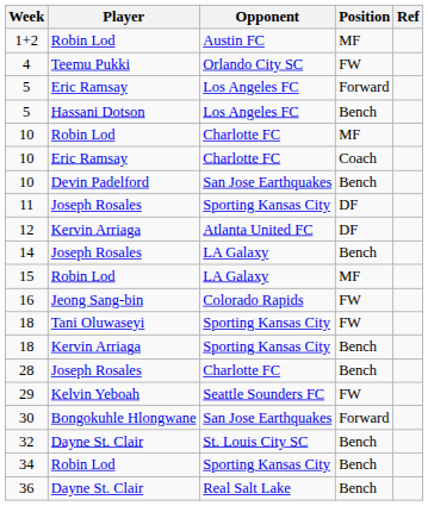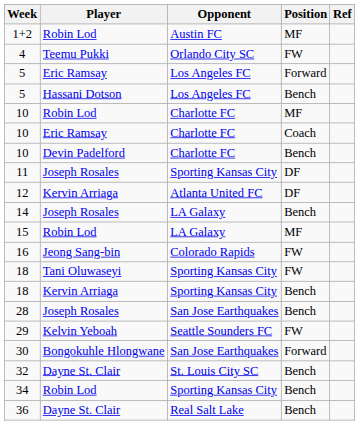 <table class=wikitable>
 <tr>
 <th>Week</th>
 <th>Player</th>
 <th>Opponent</th>
 <th>Position</th>
 <th>Ref</th>
 </tr>
 <tr>
 <td align=center>1+2</td>
 <td> <a href='#'>Robin Lod</a></td>
 <td><a href='#'>Austin FC</a></td>
 <td>MF</td>
 <td></td>
 </tr>
 <tr>
 <td align=center>4</td>
 <td> <a href='#'>Teemu Pukki</a></td>
 <td><a href='#'>Orlando City SC</a></td>
 <td>FW</td>
 <td></td>
 </tr>
 <tr>
 <td align=center>5</td>
 <td> <a href='#'>Eric Ramsay</a></td>
 <td><a href='#'>Los Angeles FC</a></td>
 <td>Forward</td>
 <td></td>
 </tr>
 <tr>
 <td align=center>5</td>
 <td> <a href='#'>Hassani Dotson</a></td>
 <td><a href='#'>Los Angeles FC</a></td>
 <td>Bench</td>
 <td></td>
 </tr>
 <tr>
 <td align=center>10</td>
 <td> <a href='#'>Robin Lod</a></td>
 <td><a href='#'>Charlotte FC</a></td>
 <td>MF</td>
 <td></td>
 </tr>
 <tr>
 <td align=center>10</td>
 <td> <a href='#'>Eric Ramsay</a></td>
 <td><a href='#'>Charlotte FC</a></td>
 <td>Coach</td>
 <td></td>
 </tr>
 <tr>
 <td align=center>10</td>
 <td> <a href='#'>Devin Padelford</a></td>
-<td><a href='#'>San Jose Earthquakes</a></td>
+<td><a href='#'>Charlotte FC</a></td>
 <td>Bench</td>
 <td></td>
 </tr>
 <tr>
 <td align=center>11</td>
 <td> <a href='#'>Joseph Rosales</a></td>
 <td><a href='#'>Sporting Kansas City</a></td>
 <td>DF</td>
 <td></td>
 </tr>
 <tr>
 <td align=center>12</td>
 <td> <a href='#'>Kervin Arriaga</a></td>
 <td><a href='#'>Atlanta United FC</a></td>
 <td>DF</td>
 <td></td>
 </tr>
 <tr>
 <td align=center>14</td>
 <td> <a href='#'>Joseph Rosales</a></td>
 <td><a href='#'>LA Galaxy</a></td>
 <td>Bench</td>
 <td></td>
 </tr>
 <tr>
 <td align=center>15</td>
 <td> <a href='#'>Robin Lod</a></td>
 <td><a href='#'>LA Galaxy</a></td>
 <td>MF</td>
 <td></td>
 </tr>
 <tr>
 <td align=center>16</td>
 <td> <a href='#'>Jeong Sang-bin</a></td>
 <td><a href='#'>Colorado Rapids</a></td>
 <td>FW</td>
 <td></td>
 </tr>
 <tr>
 <td align=center>18</td>
 <td> <a href='#'>Tani Oluwaseyi</a></td>
 <td><a href='#'>Sporting Kansas City</a></td>
 <td>FW</td>
 <td></td>
 </tr>
 <tr>
 <td align=center>18</td>
 <td> <a href='#'>Kervin Arriaga</a></td>
 <td><a href='#'>Sporting Kansas City</a></td>
 <td>Bench</td>
 <td></td>
 </tr>
 <tr>
 <td align=center>28</td>
 <td> <a href='#'>Joseph Rosales</a></td>
-<td><a href='#'>Charlotte FC</a></td>
+<td><a href='#'>San Jose Earthquakes</a></td>
 <td>Bench</td>
 <td></td>
 </tr>
 <tr>
 <td align=center>29</td>
 <td> <a href='#'>Kelvin Yeboah</a></td>
 <td><a href='#'>Seattle Sounders FC</a></td>
 <td>FW</td>
 <td></td>
 </tr>
 <tr>
 <td align=center>30</td>
 <td> <a href='#'>Bongokuhle Hlongwane</a></td>
 <td><a href='#'>San Jose Earthquakes</a></td>
 <td>Forward</td>
 <td></td>
 </tr>
 <tr>
 <td align=center>32</td>
 <td> <a href='#'>Dayne St. Clair</a></td>
 <td><a href='#'>St. Louis City SC</a></td>
 <td>Bench</td>
 <td></td>
 </tr>
 <tr>
 <td align=center>34</td>
 <td> <a href='#'>Robin Lod</a></td>
 <td><a href='#'>Sporting Kansas City</a></td>
 <td>Bench</td>
 <td></td>
 </tr>
 <tr>
 <td align=center>36</td>
 <td> <a href='#'>Dayne St. Clair</a></td>
 <td><a href='#'>Real Salt Lake</a></td>
 <td>Bench</td>
 <td></td>
 </tr>
 </table>
